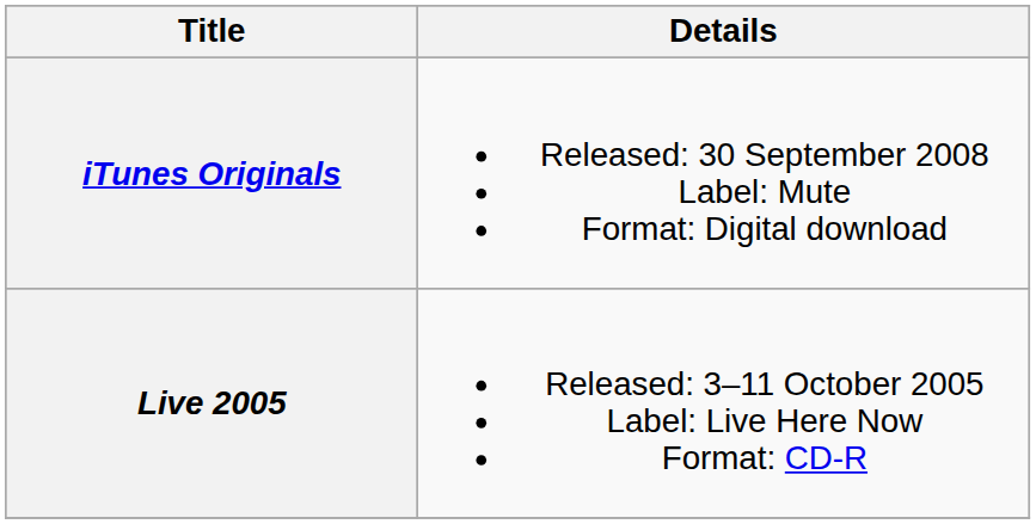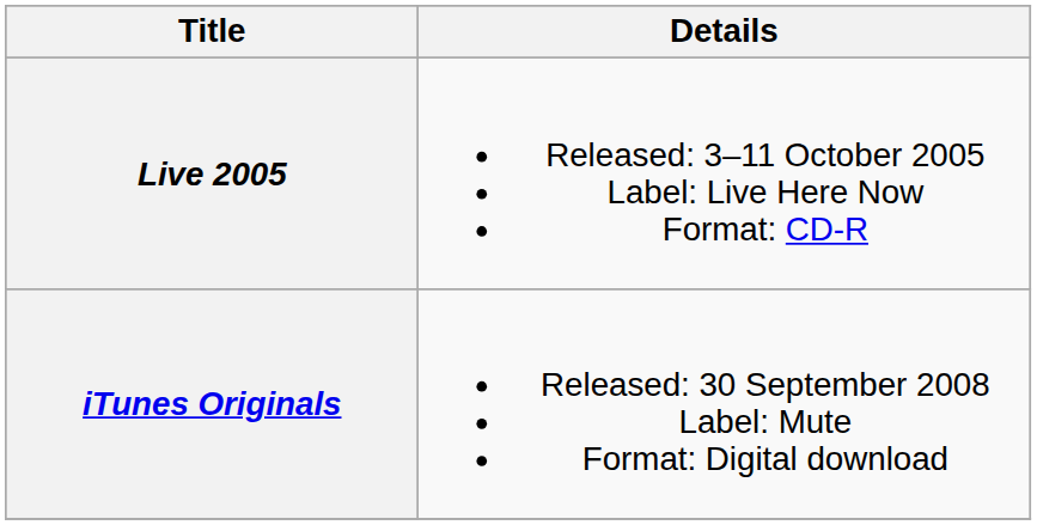 <table class="wikitable plainrowheaders" style="text-align:center;">
 <tr>
 <th scope="col" style="width:12em;">Title</th>
 <th scope="col" style="width:18em;">Details</th>
 </tr>
 <tr>
+<th scope="row"><em>Live 2005</em></th>
+<td><br><ul><li>Released: 3–11 October 2005</li><li>Label: Live Here Now</li><li>Format: <a href='#'>CD-R</a></li></ul></td>
+</tr>
+<tr>
 <th scope="row"><em><a href='#'>iTunes Originals</a></em></th>
 <td><br><ul><li>Released: 30 September 2008</li><li>Label: Mute</li><li>Format: Digital download</li></ul></td>
 </tr>
 <tr>
-<th scope="row"><em>Live 2005</em></th>
-<td><br><ul><li>Released: 3–11 October 2005</li><li>Label: Live Here Now</li><li>Format: <a href='#'>CD-R</a></li></ul></td>
-</tr>
-<tr>
 </tr>
 </table>
